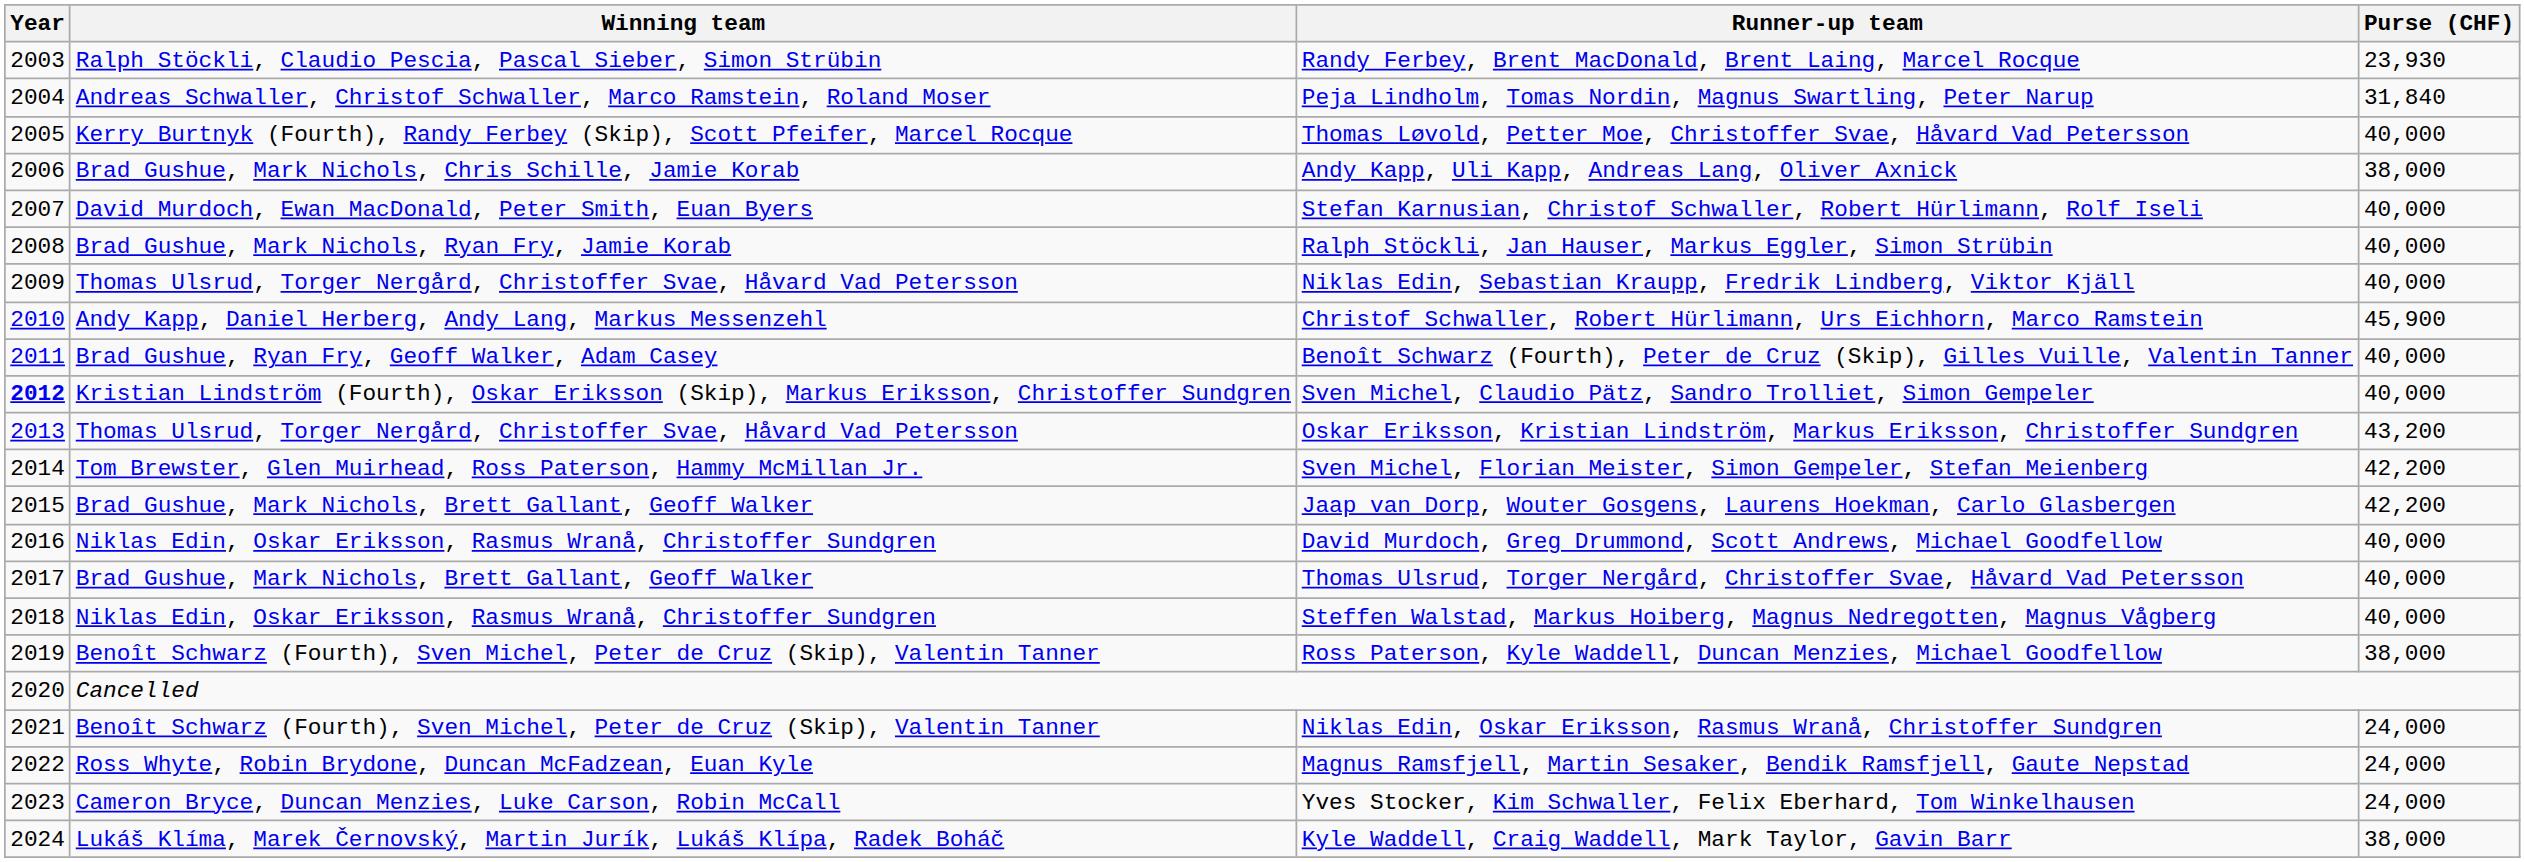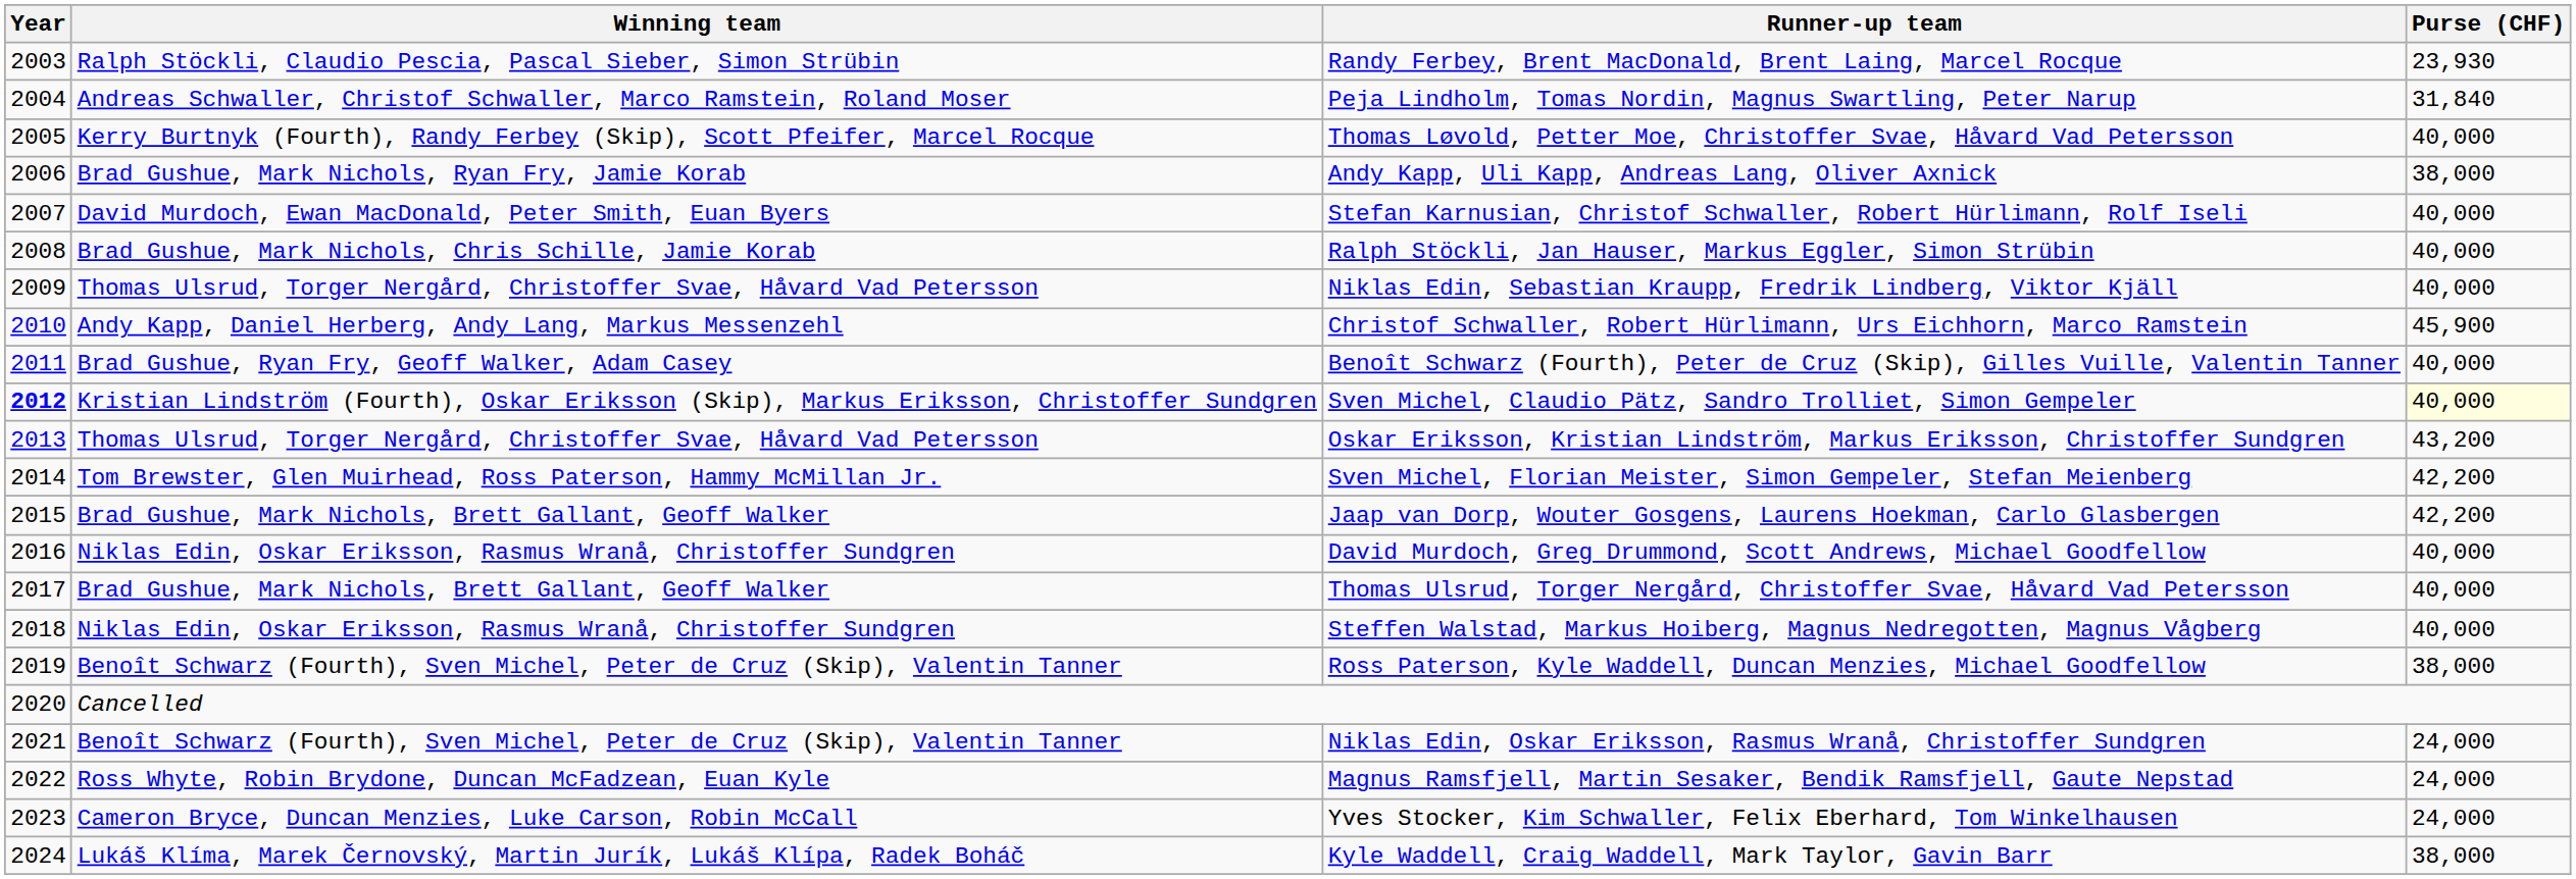 <table class="wikitable">
 <tr>
 <th scope="col">Year</th>
 <th scope="col">Winning team</th>
 <th scope="col">Runner-up team</th>
 <th scope="col">Purse (CHF)</th>
 </tr>
 <tr>
 <td>2003</td>
 <td> <a href='#'>Ralph Stöckli</a>, <a href='#'>Claudio Pescia</a>, <a href='#'>Pascal Sieber</a>, <a href='#'>Simon Strübin</a></td>
 <td> <a href='#'>Randy Ferbey</a>, <a href='#'>Brent MacDonald</a>, <a href='#'>Brent Laing</a>, <a href='#'>Marcel Rocque</a></td>
 <td>23,930</td>
 </tr>
 <tr>
 <td>2004</td>
 <td> <a href='#'>Andreas Schwaller</a>, <a href='#'>Christof Schwaller</a>, <a href='#'>Marco Ramstein</a>, <a href='#'>Roland Moser</a></td>
 <td> <a href='#'>Peja Lindholm</a>, <a href='#'>Tomas Nordin</a>, <a href='#'>Magnus Swartling</a>, <a href='#'>Peter Narup</a></td>
 <td>31,840</td>
 </tr>
 <tr>
 <td>2005</td>
 <td> <a href='#'>Kerry Burtnyk</a> (Fourth), <a href='#'>Randy Ferbey</a> (Skip), <a href='#'>Scott Pfeifer</a>, <a href='#'>Marcel Rocque</a></td>
 <td> <a href='#'>Thomas Løvold</a>, <a href='#'>Petter Moe</a>, <a href='#'>Christoffer Svae</a>, <a href='#'>Håvard Vad Petersson</a></td>
 <td>40,000</td>
 </tr>
 <tr>
 <td>2006</td>
-<td> <a href='#'>Brad Gushue</a>, <a href='#'>Mark Nichols</a>, <a href='#'>Chris Schille</a>, <a href='#'>Jamie Korab</a></td>
+<td> <a href='#'>Brad Gushue</a>, <a href='#'>Mark Nichols</a>, <a href='#'>Ryan Fry</a>, <a href='#'>Jamie Korab</a></td>
 <td> <a href='#'>Andy Kapp</a>, <a href='#'>Uli Kapp</a>, <a href='#'>Andreas Lang</a>, <a href='#'>Oliver Axnick</a></td>
 <td>38,000</td>
 </tr>
 <tr>
 <td>2007</td>
 <td> <a href='#'>David Murdoch</a>, <a href='#'>Ewan MacDonald</a>, <a href='#'>Peter Smith</a>, <a href='#'>Euan Byers</a></td>
 <td> <a href='#'>Stefan Karnusian</a>, <a href='#'>Christof Schwaller</a>, <a href='#'>Robert Hürlimann</a>, <a href='#'>Rolf Iseli</a></td>
 <td>40,000</td>
 </tr>
 <tr>
 <td>2008</td>
-<td> <a href='#'>Brad Gushue</a>, <a href='#'>Mark Nichols</a>, <a href='#'>Ryan Fry</a>, <a href='#'>Jamie Korab</a></td>
+<td> <a href='#'>Brad Gushue</a>, <a href='#'>Mark Nichols</a>, <a href='#'>Chris Schille</a>, <a href='#'>Jamie Korab</a></td>
 <td> <a href='#'>Ralph Stöckli</a>, <a href='#'>Jan Hauser</a>, <a href='#'>Markus Eggler</a>, <a href='#'>Simon Strübin</a></td>
 <td>40,000</td>
 </tr>
 <tr>
 <td>2009</td>
 <td> <a href='#'>Thomas Ulsrud</a>, <a href='#'>Torger Nergård</a>, <a href='#'>Christoffer Svae</a>, <a href='#'>Håvard Vad Petersson</a></td>
 <td> <a href='#'>Niklas Edin</a>, <a href='#'>Sebastian Kraupp</a>, <a href='#'>Fredrik Lindberg</a>, <a href='#'>Viktor Kjäll</a></td>
 <td>40,000</td>
 </tr>
 <tr>
 <td><a href='#'>2010</a></td>
 <td> <a href='#'>Andy Kapp</a>, <a href='#'>Daniel Herberg</a>, <a href='#'>Andy Lang</a>, <a href='#'>Markus Messenzehl</a></td>
 <td> <a href='#'>Christof Schwaller</a>, <a href='#'>Robert Hürlimann</a>, <a href='#'>Urs Eichhorn</a>, <a href='#'>Marco Ramstein</a></td>
 <td>45,900</td>
 </tr>
 <tr>
 <td><a href='#'>2011</a></td>
 <td> <a href='#'>Brad Gushue</a>, <a href='#'>Ryan Fry</a>, <a href='#'>Geoff Walker</a>, <a href='#'>Adam Casey</a></td>
 <td> <a href='#'>Benoît Schwarz</a> (Fourth), <a href='#'>Peter de Cruz</a> (Skip), <a href='#'>Gilles Vuille</a>, <a href='#'>Valentin Tanner</a></td>
 <td>40,000</td>
 </tr>
 <tr>
 <td><strong><a href='#'>2012</a></strong></td>
 <td> <a href='#'>Kristian Lindström</a> (Fourth), <a href='#'>Oskar Eriksson</a> (Skip), <a href='#'>Markus Eriksson</a>, <a href='#'>Christoffer Sundgren</a></td>
 <td> <a href='#'>Sven Michel</a>, <a href='#'>Claudio Pätz</a>, <a href='#'>Sandro Trolliet</a>, <a href='#'>Simon Gempeler</a></td>
-<td>40,000</td>
+<td style="background: lightyellow;">40,000</td>
 </tr>
 <tr>
 <td><a href='#'>2013</a></td>
 <td> <a href='#'>Thomas Ulsrud</a>, <a href='#'>Torger Nergård</a>, <a href='#'>Christoffer Svae</a>, <a href='#'>Håvard Vad Petersson</a></td>
 <td> <a href='#'>Oskar Eriksson</a>, <a href='#'>Kristian Lindström</a>, <a href='#'>Markus Eriksson</a>, <a href='#'>Christoffer Sundgren</a></td>
 <td>43,200</td>
 </tr>
 <tr>
 <td>2014</td>
 <td> <a href='#'>Tom Brewster</a>, <a href='#'>Glen Muirhead</a>, <a href='#'>Ross Paterson</a>, <a href='#'>Hammy McMillan Jr.</a></td>
 <td> <a href='#'>Sven Michel</a>, <a href='#'>Florian Meister</a>, <a href='#'>Simon Gempeler</a>, <a href='#'>Stefan Meienberg</a></td>
 <td>42,200</td>
 </tr>
 <tr>
 <td>2015</td>
 <td> <a href='#'>Brad Gushue</a>, <a href='#'>Mark Nichols</a>, <a href='#'>Brett Gallant</a>, <a href='#'>Geoff Walker</a></td>
 <td> <a href='#'>Jaap van Dorp</a>, <a href='#'>Wouter Gosgens</a>, <a href='#'>Laurens Hoekman</a>, <a href='#'>Carlo Glasbergen</a></td>
 <td>42,200</td>
 </tr>
 <tr>
 <td>2016</td>
 <td> <a href='#'>Niklas Edin</a>, <a href='#'>Oskar Eriksson</a>, <a href='#'>Rasmus Wranå</a>, <a href='#'>Christoffer Sundgren</a></td>
 <td> <a href='#'>David Murdoch</a>, <a href='#'>Greg Drummond</a>, <a href='#'>Scott Andrews</a>, <a href='#'>Michael Goodfellow</a></td>
 <td>40,000</td>
 </tr>
 <tr>
 <td>2017</td>
 <td> <a href='#'>Brad Gushue</a>, <a href='#'>Mark Nichols</a>, <a href='#'>Brett Gallant</a>, <a href='#'>Geoff Walker</a></td>
 <td> <a href='#'>Thomas Ulsrud</a>, <a href='#'>Torger Nergård</a>, <a href='#'>Christoffer Svae</a>, <a href='#'>Håvard Vad Petersson</a></td>
 <td>40,000</td>
 </tr>
 <tr>
 <td>2018</td>
 <td> <a href='#'>Niklas Edin</a>, <a href='#'>Oskar Eriksson</a>, <a href='#'>Rasmus Wranå</a>, <a href='#'>Christoffer Sundgren</a></td>
 <td> <a href='#'>Steffen Walstad</a>, <a href='#'>Markus Hoiberg</a>, <a href='#'>Magnus Nedregotten</a>, <a href='#'>Magnus Vågberg</a></td>
 <td>40,000</td>
 </tr>
 <tr>
 <td>2019</td>
 <td> <a href='#'>Benoît Schwarz</a> (Fourth), <a href='#'>Sven Michel</a>, <a href='#'>Peter de Cruz</a> (Skip), <a href='#'>Valentin Tanner</a></td>
 <td> <a href='#'>Ross Paterson</a>, <a href='#'>Kyle Waddell</a>, <a href='#'>Duncan Menzies</a>, <a href='#'>Michael Goodfellow</a></td>
 <td>38,000</td>
 </tr>
 <tr>
 <td>2020</td>
 <td colspan="3"><em>Cancelled</em></td>
 </tr>
 <tr>
 <td>2021</td>
 <td> <a href='#'>Benoît Schwarz</a> (Fourth), <a href='#'>Sven Michel</a>, <a href='#'>Peter de Cruz</a> (Skip), <a href='#'>Valentin Tanner</a></td>
 <td> <a href='#'>Niklas Edin</a>, <a href='#'>Oskar Eriksson</a>, <a href='#'>Rasmus Wranå</a>, <a href='#'>Christoffer Sundgren</a></td>
 <td>24,000</td>
 </tr>
 <tr>
 <td>2022</td>
 <td> <a href='#'>Ross Whyte</a>, <a href='#'>Robin Brydone</a>, <a href='#'>Duncan McFadzean</a>, <a href='#'>Euan Kyle</a></td>
 <td> <a href='#'>Magnus Ramsfjell</a>, <a href='#'>Martin Sesaker</a>, <a href='#'>Bendik Ramsfjell</a>, <a href='#'>Gaute Nepstad</a></td>
 <td>24,000</td>
 </tr>
 <tr>
 <td>2023</td>
 <td> <a href='#'>Cameron Bryce</a>, <a href='#'>Duncan Menzies</a>, <a href='#'>Luke Carson</a>, <a href='#'>Robin McCall</a></td>
 <td> Yves Stocker, <a href='#'>Kim Schwaller</a>, Felix Eberhard, <a href='#'>Tom Winkelhausen</a></td>
 <td>24,000</td>
 </tr>
 <tr>
 <td>2024</td>
 <td> <a href='#'>Lukáš Klíma</a>, <a href='#'>Marek Černovský</a>, <a href='#'>Martin Jurík</a>, <a href='#'>Lukáš Klípa</a>, <a href='#'>Radek Boháč</a></td>
 <td> <a href='#'>Kyle Waddell</a>, <a href='#'>Craig Waddell</a>, Mark Taylor, <a href='#'>Gavin Barr</a></td>
 <td>38,000</td>
 </tr>
 </table>
